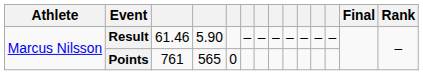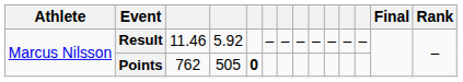 <table class=wikitable style=font-size:90%>
 <tr>
 <th>Athlete</th>
 <th>Event</th>
 <th></th>
 <th></th>
 <th></th>
 <th></th>
 <th></th>
 <th></th>
 <th></th>
 <th></th>
 <th></th>
 <th></th>
 <th>Final</th>
 <th>Rank</th>
 </tr>
 <tr align=center>
 <td rowspan=2 align=left><a href='#'>Marcus Nilsson</a></td>
 <th style=font-size:95%>Result</th>
-<td>61.46</td>
-<td>5.90</td>
+<td>11.46</td>
+<td>5.92</td>
 <td></td>
 <td>–</td>
 <td>–</td>
 <td>–</td>
 <td>–</td>
 <td>–</td>
 <td>–</td>
 <td>–</td>
 <td rowspan=2></td>
 <td rowspan=2>–</td>
 </tr>
 <tr align=center>
 <th style=font-size:95%>Points</th>
-<td>761</td>
-<td>565</td>
-<td>0</td>
+<td>762</td>
+<td>505</td>
+<td><strong>0</strong></td>
 <td></td>
 <td></td>
 <td></td>
 <td></td>
 <td></td>
 <td></td>
 <td></td>
 </tr>
 </table>
